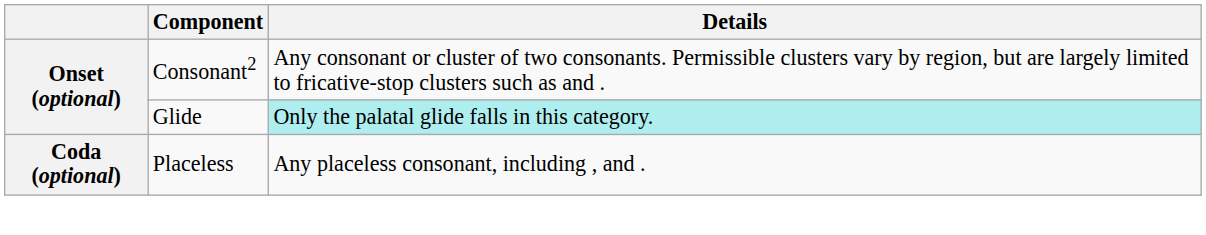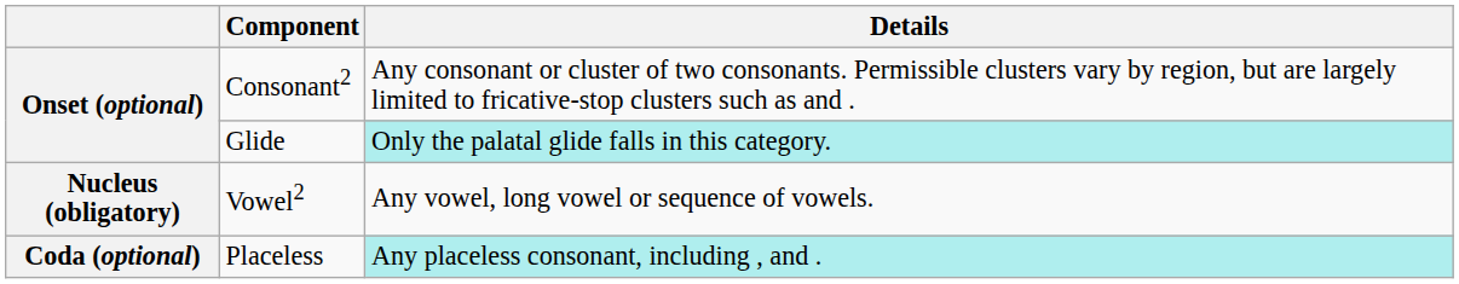 <table class="wikitable">
 <tr>
 <th></th>
 <th>Component</th>
 <th>Details</th>
 </tr>
 <tr>
 <th rowspan="2">Onset (<em>optional</em>)</th>
 <td>Consonant<sup>2</sup></td>
 <td>Any consonant or cluster of two consonants. Permissible clusters vary by region, but are largely limited to fricative-stop clusters such as  and .</td>
 </tr>
 <tr>
 <td>Glide</td>
 <td style="background: paleturquoise;">Only the palatal glide  falls in this category.</td>
 </tr>
 <tr>
+<th>Nucleus (obligatory)</th>
+<td>Vowel<sup>2</sup></td>
+<td>Any vowel, long vowel or sequence of vowels.</td>
+</tr>
+<tr>
 <th>Coda (<em>optional</em>)</th>
 <td>Placeless</td>
-<td>Any placeless consonant, including ,  and .</td>
+<td style="background: paleturquoise;">Any placeless consonant, including ,  and .</td>
 </tr>
 </table>
